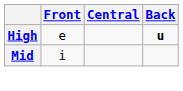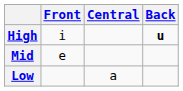 <table class="wikitable IPA" style="text-align: center;">
 <tr>
 <th></th>
 <th><a href='#'>Front</a></th>
 <th><a href='#'>Central</a></th>
 <th><a href='#'>Back</a></th>
 </tr>
 <tr>
 <th><a href='#'>High</a></th>
-<td>e</td>
+<td>i</td>
 <td></td>
 <td><strong>u</strong></td>
 </tr>
 <tr>
 <th><a href='#'>Mid</a></th>
-<td>i</td>
+<td>e</td>
 <td></td>
 <td></td>
 </tr>
+<tr>
+<th><a href='#'>Low</a></th>
+<td></td>
+<td>a</td>
+<td></td>
+</tr>
 </table>
